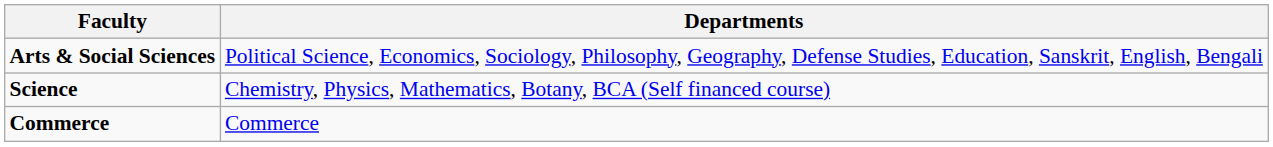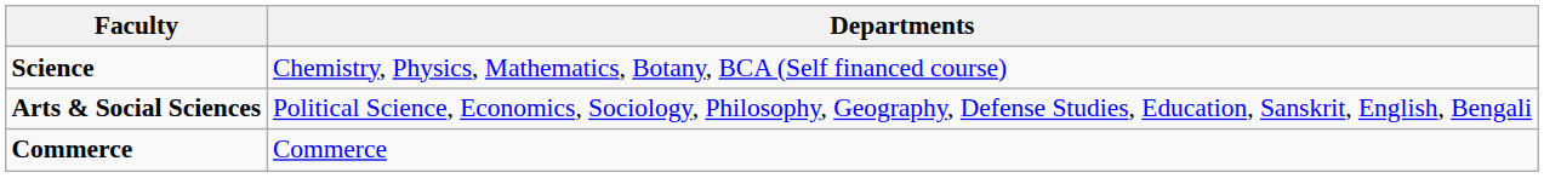 <table class="wikitable sortable">
 <tr>
 <th>Faculty</th>
 <th>Departments</th>
 </tr>
 <tr>
+<td><strong>Science</strong></td>
+<td><a href='#'>Chemistry</a>, <a href='#'>Physics</a>, <a href='#'>Mathematics</a>, <a href='#'>Botany</a>, <a href='#'>BCA (Self financed course)</a></td>
+</tr>
+<tr>
 <td><strong>Arts & Social Sciences</strong></td>
 <td><a href='#'>Political Science</a>, <a href='#'>Economics</a>, <a href='#'>Sociology</a>, <a href='#'>Philosophy</a>, <a href='#'>Geography</a>, <a href='#'>Defense Studies</a>, <a href='#'>Education</a>, <a href='#'>Sanskrit</a>, <a href='#'>English</a>, <a href='#'>Bengali</a></td>
-</tr>
-<tr>
-<td><strong>Science</strong></td>
-<td><a href='#'>Chemistry</a>, <a href='#'>Physics</a>, <a href='#'>Mathematics</a>, <a href='#'>Botany</a>, <a href='#'>BCA (Self financed course)</a></td>
 </tr>
 <tr>
 <td><strong>Commerce</strong></td>
 <td><a href='#'>Commerce</a></td>
 </tr>
 </table>
